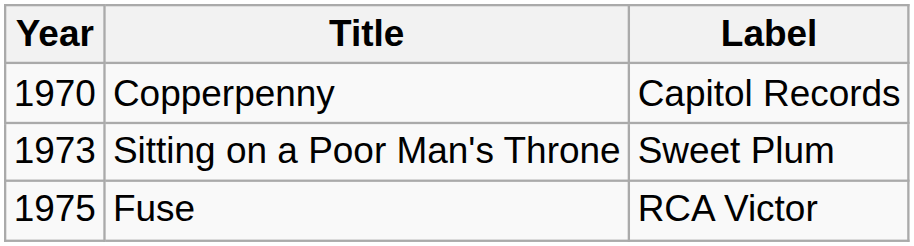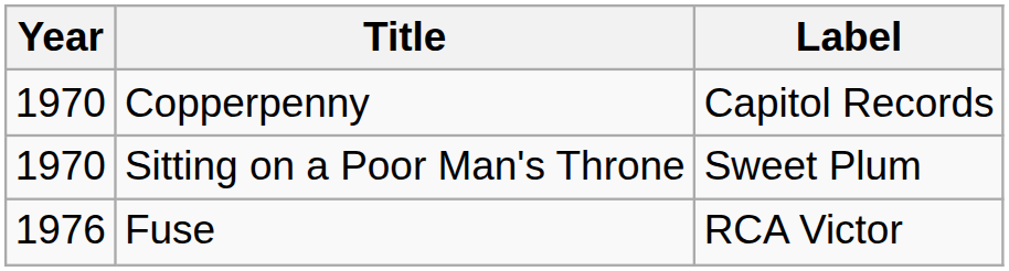 <table class="wikitable" border="1">
 <tr>
 <th>Year</th>
 <th>Title</th>
 <th>Label</th>
 </tr>
 <tr>
 <td>1970</td>
 <td>Copperpenny</td>
 <td>Capitol Records</td>
 </tr>
 <tr>
-<td>1973</td>
+<td>1970</td>
 <td>Sitting on a Poor Man's Throne</td>
 <td>Sweet Plum</td>
 </tr>
 <tr>
-<td>1975</td>
+<td>1976</td>
 <td>Fuse</td>
 <td>RCA Victor</td>
 </tr>
 </table>
